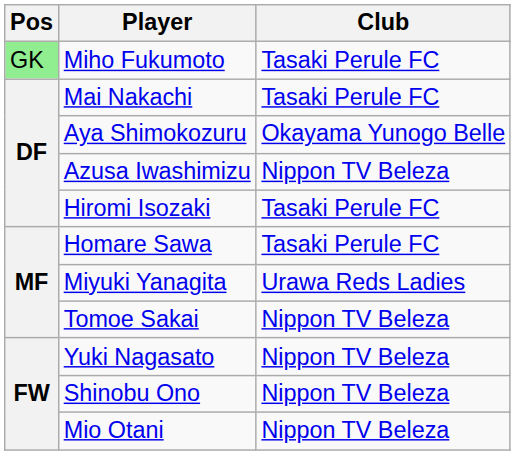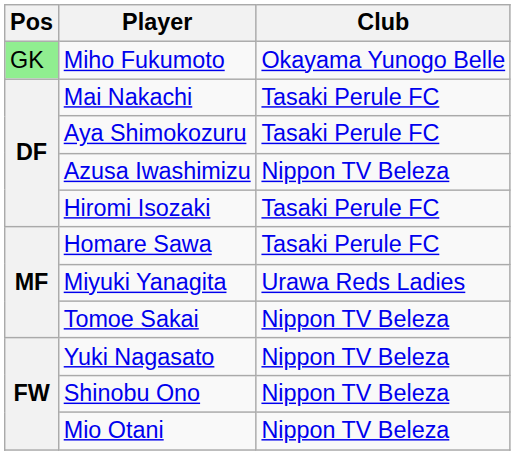 <table class="wikitable">
 <tr>
 <th>Pos</th>
 <th>Player</th>
 <th>Club</th>
 </tr>
 <tr>
 <td style="background: lightgreen;">GK</td>
 <td> <a href='#'>Miho Fukumoto</a></td>
-<td><a href='#'>Tasaki Perule FC</a></td>
+<td><a href='#'>Okayama Yunogo Belle</a></td>
 </tr>
 <tr>
 <th rowspan=4>DF</th>
 <td> <a href='#'>Mai Nakachi</a></td>
 <td><a href='#'>Tasaki Perule FC</a></td>
 </tr>
 <tr>
 <td> <a href='#'>Aya Shimokozuru</a></td>
-<td><a href='#'>Okayama Yunogo Belle</a></td>
+<td><a href='#'>Tasaki Perule FC</a></td>
 </tr>
 <tr>
 <td> <a href='#'>Azusa Iwashimizu</a></td>
 <td><a href='#'>Nippon TV Beleza</a></td>
 </tr>
 <tr>
 <td> <a href='#'>Hiromi Isozaki</a></td>
 <td><a href='#'>Tasaki Perule FC</a></td>
 </tr>
 <tr>
 <th rowspan=3>MF</th>
 <td> <a href='#'>Homare Sawa</a></td>
 <td><a href='#'>Tasaki Perule FC</a></td>
 </tr>
 <tr>
 <td> <a href='#'>Miyuki Yanagita</a></td>
 <td><a href='#'>Urawa Reds Ladies</a></td>
 </tr>
 <tr>
 <td> <a href='#'>Tomoe Sakai</a></td>
 <td><a href='#'>Nippon TV Beleza</a></td>
 </tr>
 <tr>
 <th rowspan=3>FW</th>
 <td> <a href='#'>Yuki Nagasato</a></td>
 <td><a href='#'>Nippon TV Beleza</a></td>
 </tr>
 <tr>
 <td> <a href='#'>Shinobu Ono</a></td>
 <td><a href='#'>Nippon TV Beleza</a></td>
 </tr>
 <tr>
 <td> <a href='#'>Mio Otani</a></td>
 <td><a href='#'>Nippon TV Beleza</a></td>
 </tr>
 </table>
